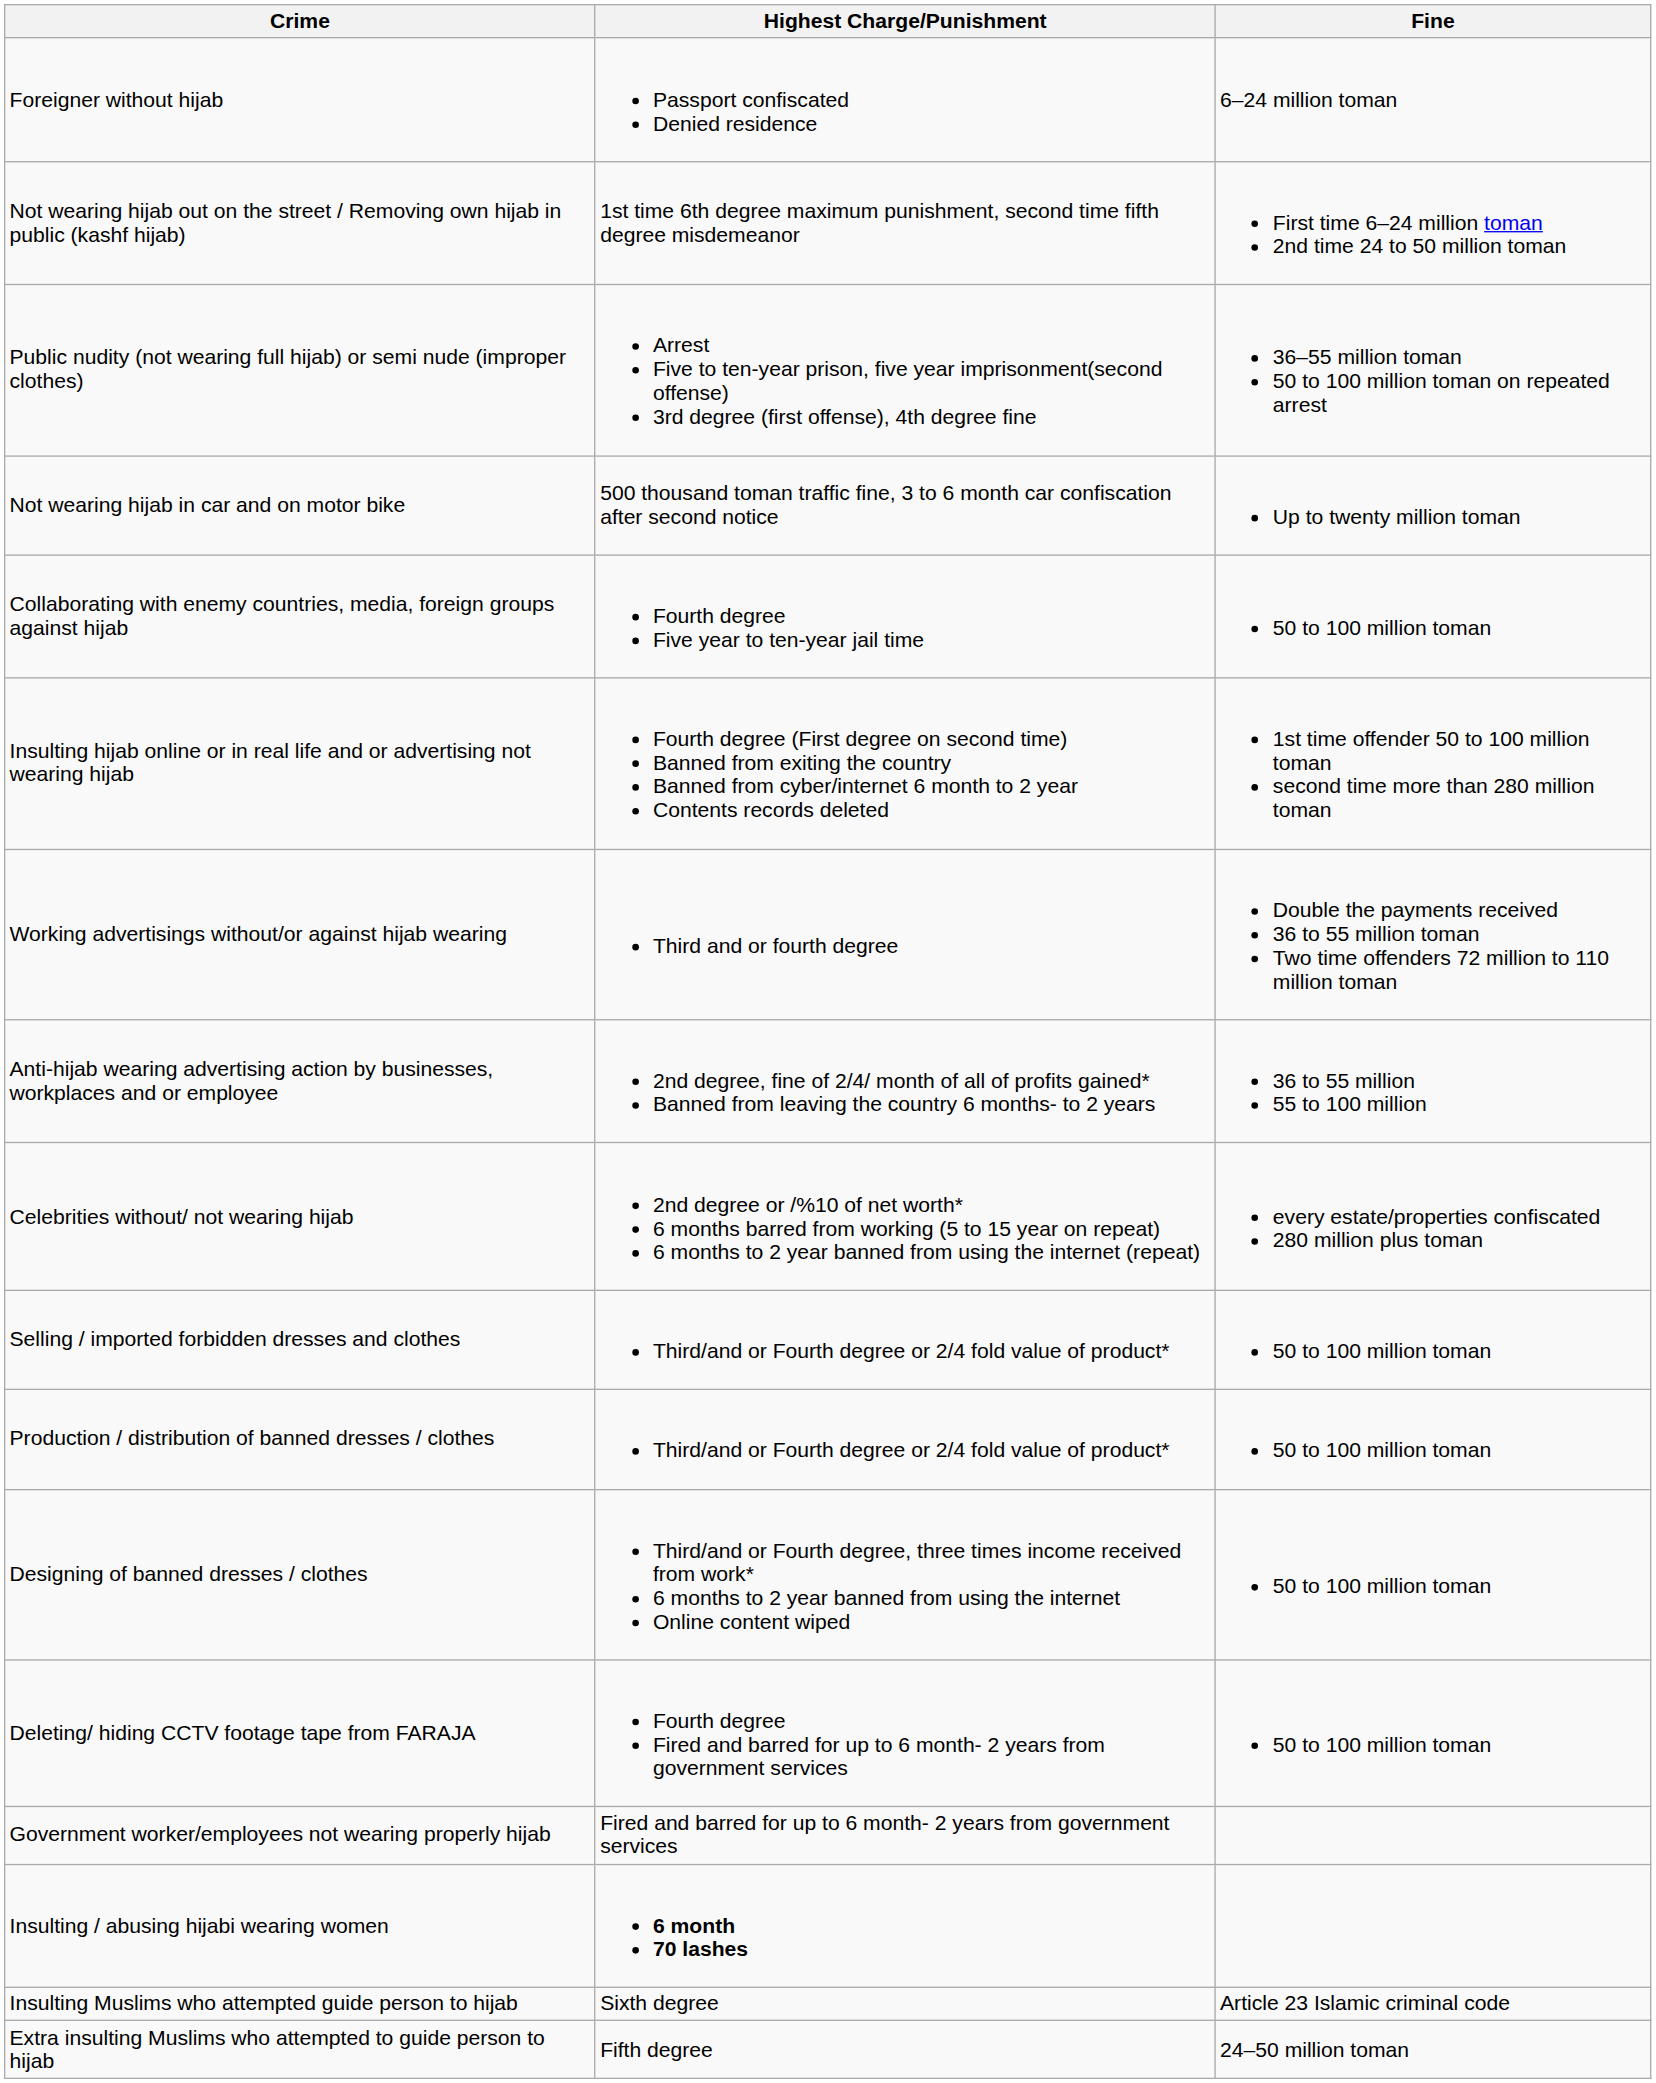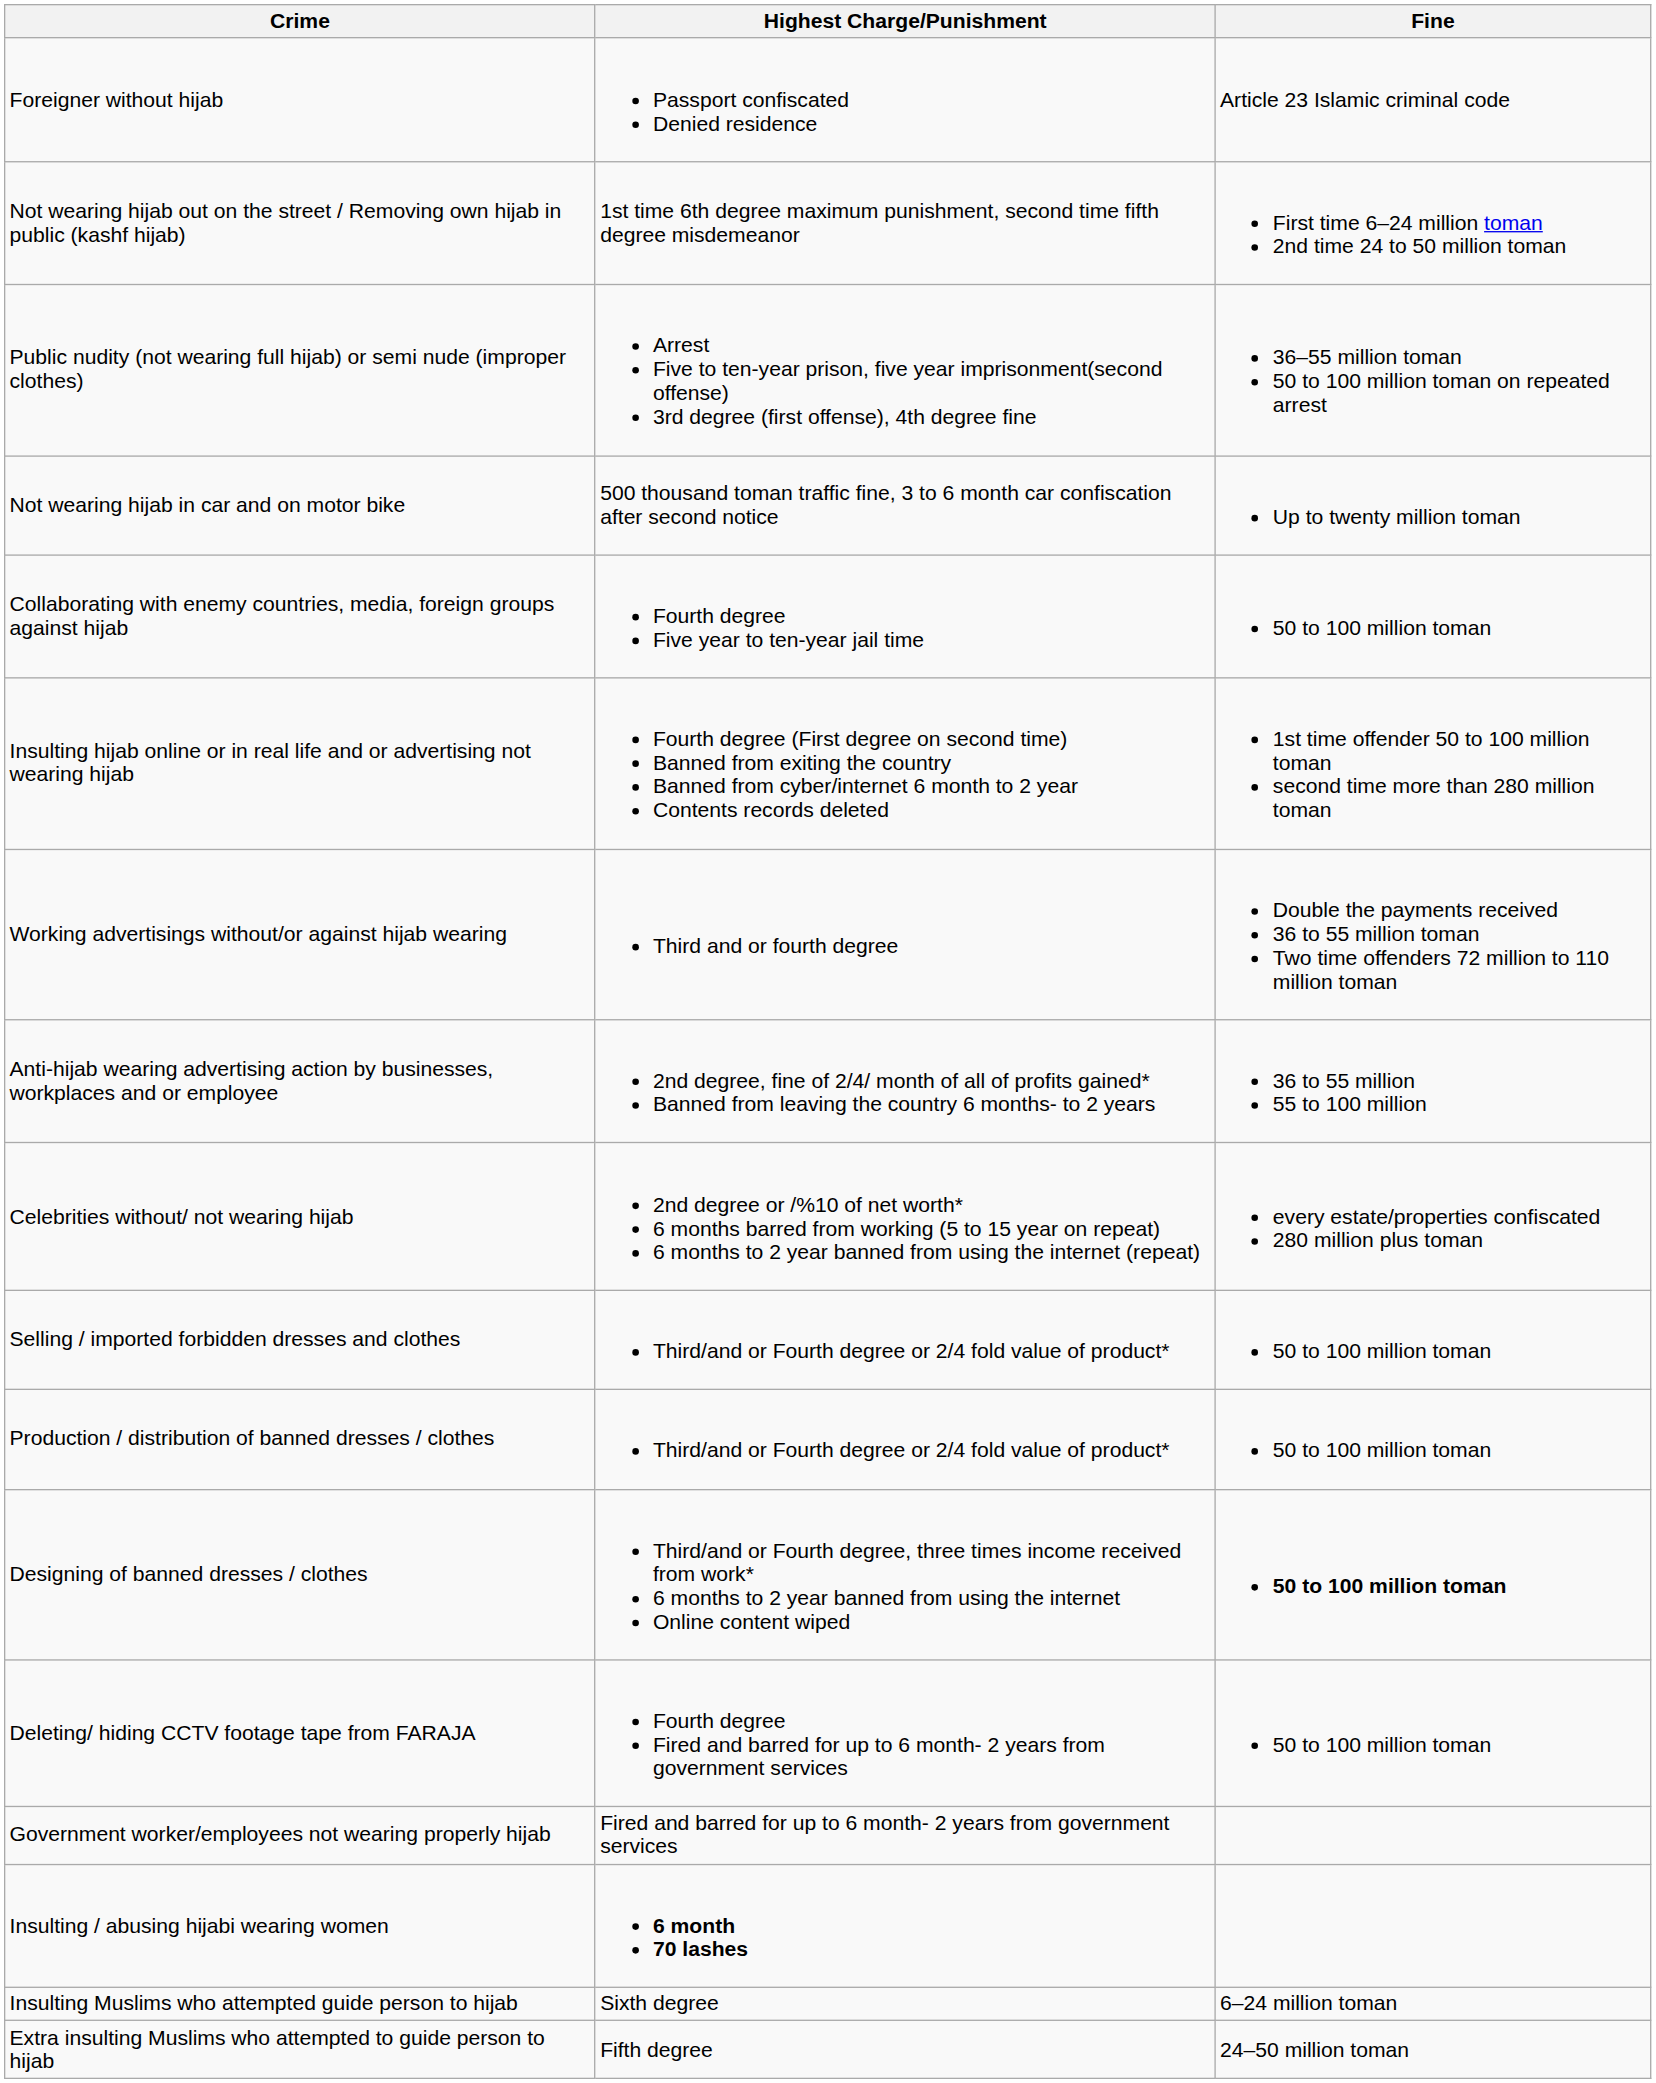 <table class="wikitable">
 <tr>
 <th>Crime</th>
 <th>Highest Charge/Punishment</th>
 <th>Fine</th>
 </tr>
 <tr>
 <td>Foreigner without hijab</td>
 <td><br><ul><li>Passport confiscated</li><li>Denied residence</li></ul></td>
-<td>6–24 million toman</td>
+<td>Article 23 Islamic criminal code</td>
 </tr>
 <tr>
 <td>Not wearing hijab out on the street / Removing own hijab in public (kashf hijab)</td>
 <td>1st time 6th degree maximum punishment, second time fifth degree misdemeanor</td>
 <td><br><ul><li>First time 6–24 million <a href='#'>toman</a></li><li>2nd time 24 to 50 million toman</li></ul></td>
 </tr>
 <tr>
 <td>Public nudity (not wearing full hijab) or semi nude (improper clothes)</td>
 <td><br><ul><li>Arrest</li><li>Five to ten-year prison, five year imprisonment(second offense)</li><li>3rd degree (first offense), 4th degree fine</li></ul></td>
 <td><br><ul><li>36–55 million toman</li><li>50 to 100 million toman on repeated arrest</li></ul></td>
 </tr>
 <tr>
 <td>Not wearing hijab in car and on motor bike</td>
 <td>500 thousand toman traffic fine, 3 to 6 month car confiscation after second notice</td>
 <td><br><ul><li>Up to twenty million toman</li></ul></td>
 </tr>
 <tr>
 <td>Collaborating with enemy countries, media, foreign groups against hijab</td>
 <td><br><ul><li>Fourth degree</li><li>Five year to ten-year jail time</li></ul></td>
 <td><br><ul><li>50 to 100 million toman</li></ul></td>
 </tr>
 <tr>
 <td>Insulting hijab online or in real life and or advertising not wearing hijab</td>
 <td><br><ul><li>Fourth degree (First degree on second time)</li><li>Banned from exiting the country</li><li>Banned from cyber/internet 6 month to 2 year</li><li>Contents records deleted</li></ul></td>
 <td><br><ul><li>1st time offender 50 to 100 million toman</li><li>second time more than 280 million toman</li></ul></td>
 </tr>
 <tr>
 <td>Working advertisings without/or against hijab wearing</td>
 <td><br><ul><li>Third and or fourth degree</li></ul></td>
 <td><br><ul><li>Double the payments received</li><li>36 to 55 million toman</li><li>Two time offenders 72 million to 110 million toman</li></ul></td>
 </tr>
 <tr>
 <td>Anti-hijab wearing advertising action by businesses, workplaces and or employee</td>
 <td><br><ul><li>2nd degree, fine of 2/4/ month of all of profits gained*</li><li>Banned from leaving the country 6 months- to 2 years</li></ul></td>
 <td><br><ul><li>36 to 55 million</li><li>55 to 100 million</li></ul></td>
 </tr>
 <tr>
 <td>Celebrities without/ not wearing hijab</td>
 <td><br><ul><li>2nd degree or /%10 of net worth*</li><li>6 months barred from working (5 to 15 year on repeat)</li><li>6 months to 2 year banned from using the internet (repeat)</li></ul></td>
 <td><br><ul><li>every estate/properties confiscated</li><li>280 million plus toman</li></ul></td>
 </tr>
 <tr>
 <td>Selling / imported forbidden dresses and clothes</td>
 <td><br><ul><li>Third/and or Fourth degree or 2/4 fold value of product*</li></ul></td>
 <td><br><ul><li>50 to 100 million toman</li></ul></td>
 </tr>
 <tr>
 <td>Production / distribution of banned dresses / clothes</td>
 <td><br><ul><li>Third/and or Fourth degree or 2/4 fold value of product*</li></ul></td>
 <td><br><ul><li>50 to 100 million toman</li></ul></td>
 </tr>
 <tr>
 <td>Designing of banned dresses / clothes</td>
 <td><br><ul><li>Third/and or Fourth degree, three times income received from work*</li><li>6 months to 2 year banned from using the internet</li><li>Online content wiped</li></ul></td>
-<td><br><ul><li>50 to 100 million toman</li></ul></td>
+<td><strong><br><ul><li>50 to 100 million toman</li></ul></strong></td>
 </tr>
 <tr>
 <td>Deleting/ hiding CCTV footage tape from FARAJA</td>
 <td><br><ul><li>Fourth degree</li><li>Fired and barred for up to 6 month- 2 years from government services</li></ul></td>
 <td><br><ul><li>50 to 100 million toman</li></ul></td>
 </tr>
 <tr>
 <td>Government worker/employees not wearing properly hijab</td>
 <td>Fired and barred for up to 6 month- 2 years from government services</td>
 <td></td>
 </tr>
 <tr>
 <td>Insulting / abusing hijabi wearing women</td>
 <td><strong><br><ul><li>6 month</li><li>70 lashes</li></ul></strong></td>
 <td></td>
 </tr>
 <tr>
 <td>Insulting Muslims who attempted guide person to hijab</td>
 <td>Sixth degree</td>
-<td>Article 23 Islamic criminal code</td>
+<td>6–24 million toman</td>
 </tr>
 <tr>
 <td>Extra insulting Muslims who attempted to guide person to hijab</td>
 <td>Fifth degree</td>
 <td>24–50 million toman</td>
 </tr>
 </table>
